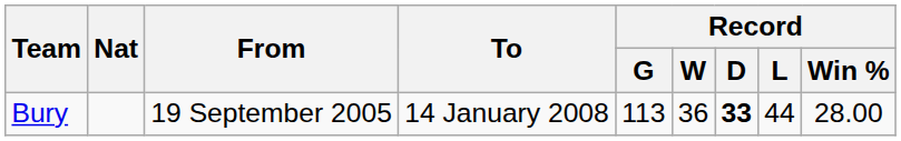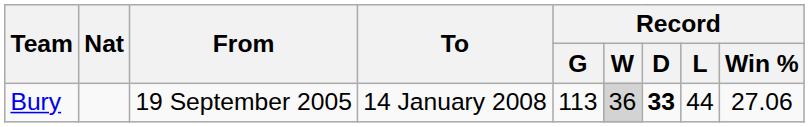 <table class="wikitable" style="text-align: center">
 <tr>
 <th rowspan="2">Team</th>
 <th rowspan="2">Nat</th>
 <th rowspan="2">From</th>
 <th rowspan="2">To</th>
 <th colspan="5">Record</th>
 </tr>
 <tr>
 <th>G</th>
 <th>W</th>
 <th>D</th>
 <th>L</th>
 <th>Win %</th>
 </tr>
 <tr>
 <td align=left><a href='#'>Bury</a></td>
 <td></td>
 <td align=left>19 September 2005</td>
 <td align=left>14 January 2008</td>
 <td>113</td>
-<td>36</td>
+<td style="background: lightgrey;">36</td>
 <td><strong>33</strong></td>
 <td>44</td>
-<td>28.00</td>
+<td>27.06</td>
 </tr>
 </table>
